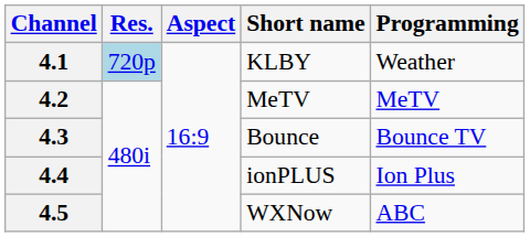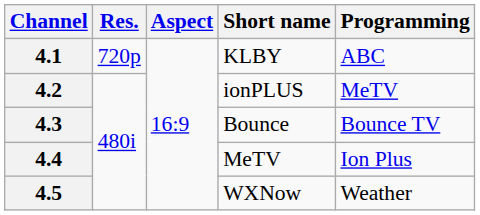 <table class="wikitable">
 <tr>
 <th scope = "col"><a href='#'>Channel</a></th>
 <th scope = "col"><a href='#'>Res.</a></th>
 <th scope = "col"><a href='#'>Aspect</a></th>
 <th scope = "col">Short name</th>
 <th scope = "col">Programming</th>
 </tr>
 <tr>
 <th scope = "row">4.1</th>
-<td style="background: lightblue;"><a href='#'>720p</a></td>
+<td><a href='#'>720p</a></td>
 <td rowspan=5><a href='#'>16:9</a></td>
 <td>KLBY</td>
-<td>Weather</td>
+<td><a href='#'>ABC</a></td>
 </tr>
 <tr>
 <th scope = "row">4.2</th>
 <td rowspan=4><a href='#'>480i</a></td>
-<td>MeTV</td>
+<td>ionPLUS</td>
 <td><a href='#'>MeTV</a></td>
 </tr>
 <tr>
 <th scope = "row">4.3</th>
 <td>Bounce</td>
 <td><a href='#'>Bounce TV</a></td>
 </tr>
 <tr>
 <th scope = "row">4.4</th>
-<td>ionPLUS</td>
+<td>MeTV</td>
 <td><a href='#'>Ion Plus</a></td>
 </tr>
 <tr>
 <th scope = "row">4.5</th>
 <td>WXNow</td>
-<td><a href='#'>ABC</a></td>
+<td>Weather</td>
 </tr>
 </table>
